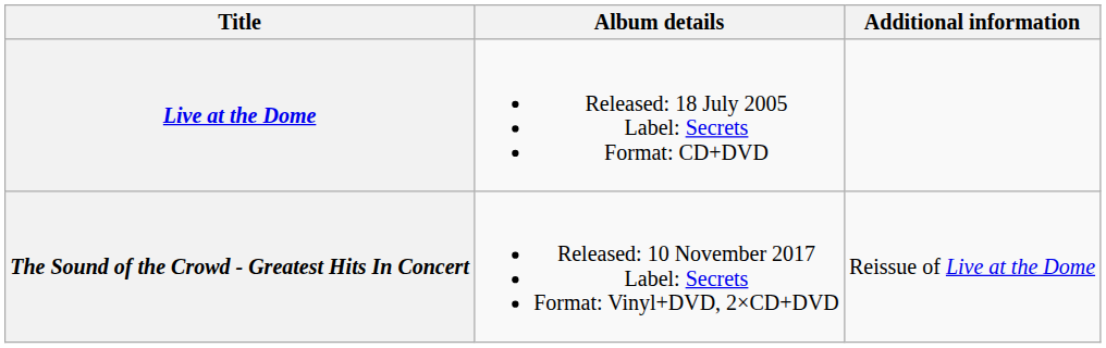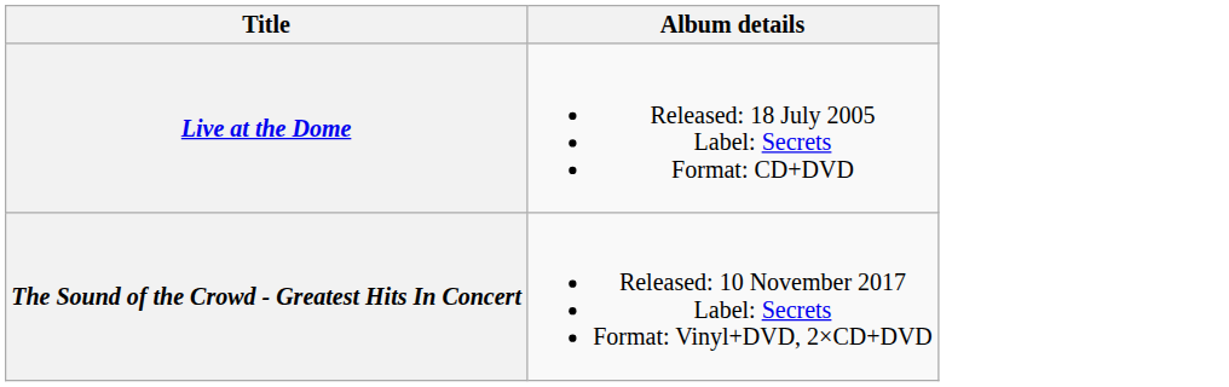 <table class="wikitable plainrowheaders" style="text-align:center;">
 <tr>
 <th>Title</th>
 <th>Album details</th>
-<th>Additional information</th>
 </tr>
 <tr>
 <th scope="row"><em><a href='#'>Live at the Dome</a></em></th>
 <td><br><ul><li>Released: 18 July 2005</li><li>Label: <a href='#'>Secrets</a></li><li>Format: CD+DVD</li></ul></td>
-<td></td>
 </tr>
 <tr>
 <th scope="row"><em>The Sound of the Crowd - Greatest Hits In Concert</em></th>
 <td><br><ul><li>Released: 10 November 2017</li><li>Label: <a href='#'>Secrets</a></li><li>Format: Vinyl+DVD, 2×CD+DVD</li></ul></td>
-<td>Reissue of <em><a href='#'>Live at the Dome</a></em></td>
 </tr>
 </table>
